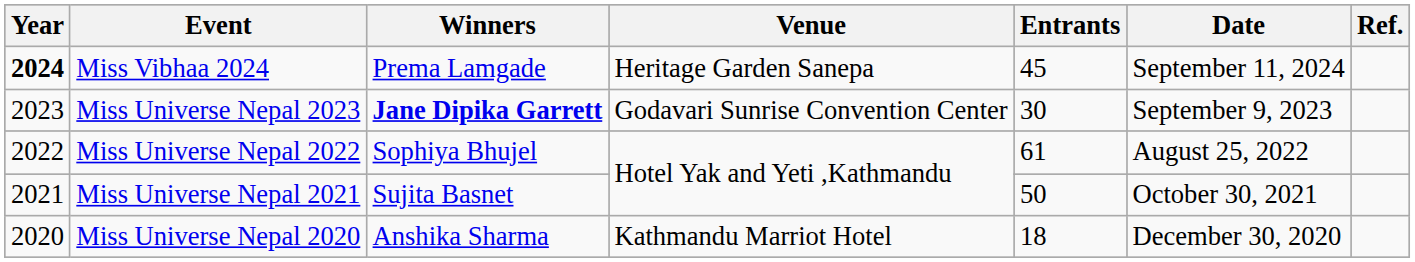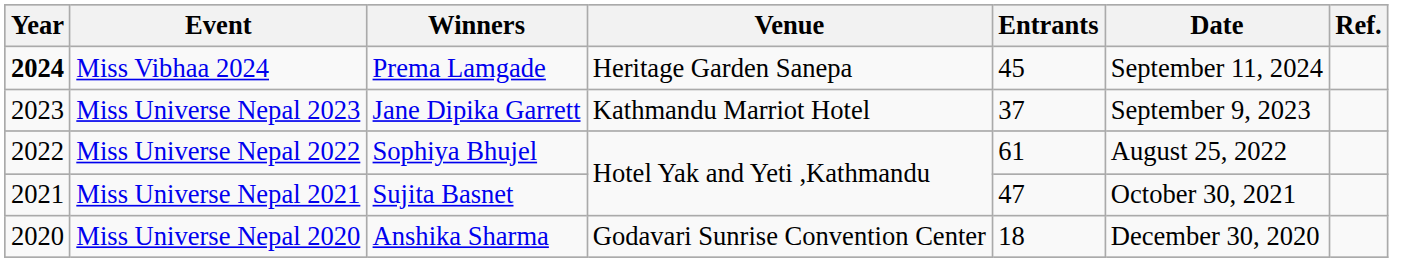 <table class="wikitable">
 <tr>
 <th>Year</th>
 <th>Event</th>
 <th>Winners</th>
 <th>Venue</th>
 <th>Entrants</th>
 <th>Date</th>
 <th>Ref.</th>
 </tr>
 <tr>
 <td><strong>2024</strong></td>
 <td><a href='#'>Miss Vibhaa 2024</a></td>
 <td><a href='#'>Prema Lamgade</a></td>
 <td>Heritage Garden Sanepa</td>
 <td>45</td>
 <td>September 11, 2024</td>
 <td></td>
 </tr>
 <tr>
 <td>2023</td>
 <td><a href='#'>Miss Universe Nepal 2023</a></td>
-<td><strong><a href='#'>Jane Dipika Garrett</a></strong></td>
-<td>Godavari Sunrise Convention Center</td>
-<td>30</td>
+<td><a href='#'>Jane Dipika Garrett</a></td>
+<td>Kathmandu Marriot Hotel</td>
+<td>37</td>
 <td>September 9, 2023</td>
 <td></td>
 </tr>
 <tr>
 <td>2022</td>
 <td><a href='#'>Miss Universe Nepal 2022</a></td>
 <td><a href='#'>Sophiya Bhujel</a></td>
 <td rowspan="2">Hotel Yak and Yeti ,Kathmandu</td>
 <td>61</td>
 <td>August 25, 2022</td>
 <td></td>
 </tr>
 <tr>
 <td>2021</td>
 <td><a href='#'>Miss Universe Nepal 2021</a></td>
 <td><a href='#'>Sujita Basnet</a></td>
-<td>50</td>
+<td>47</td>
 <td>October 30, 2021</td>
 <td></td>
 </tr>
 <tr>
 <td>2020</td>
 <td><a href='#'>Miss Universe Nepal 2020</a></td>
 <td><a href='#'>Anshika Sharma</a></td>
-<td>Kathmandu Marriot Hotel</td>
+<td>Godavari Sunrise Convention Center</td>
 <td>18</td>
 <td>December 30, 2020</td>
 <td></td>
 </tr>
 </table>
